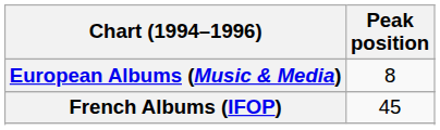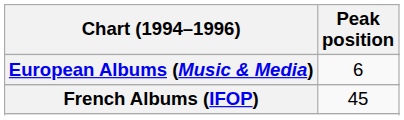 <table class="wikitable sortable plainrowheaders" style="text-align:center">
 <tr>
 <th scope="col">Chart (1994–1996)</th>
 <th scope="col">Peak<br>position</th>
 </tr>
 <tr>
 </tr>
 <tr>
 </tr>
 <tr>
 </tr>
 <tr>
 </tr>
 <tr>
 </tr>
 <tr>
 </tr>
 <tr>
 <th scope="row"><a href='#'>European Albums</a> (<em><a href='#'>Music & Media</a></em>)</th>
-<td>8</td>
+<td>6</td>
 </tr>
 <tr>
 </tr>
 <tr>
 <th scope="row">French Albums (<a href='#'>IFOP</a>)</th>
 <td>45</td>
 </tr>
 <tr>
 </tr>
 <tr>
 </tr>
 <tr>
 </tr>
 <tr>
 </tr>
 <tr>
 </tr>
 <tr>
 </tr>
 <tr>
 </tr>
 <tr>
 </tr>
 <tr>
 </tr>
 <tr>
 </tr>
 </table>
